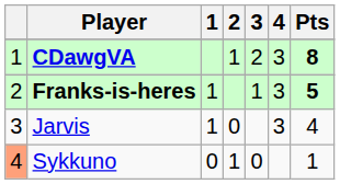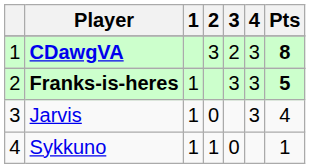 <table class="wikitable" style="text-align: center;">
 <tr>
 <th></th>
 <th>Player</th>
 <th>1</th>
 <th>2</th>
 <th>3</th>
 <th>4</th>
 <th>Pts</th>
 </tr>
 <tr>
 </tr>
 <tr style="background:#ccffcc;">
 <td>1</td>
 <td align="left"><strong><a href='#'>CDawgVA</a></strong></td>
 <td></td>
-<td>1</td>
+<td>3</td>
 <td>2</td>
 <td>3</td>
 <td><strong>8</strong></td>
 </tr>
 <tr>
 </tr>
 <tr style="background:#ccffcc;">
 <td>2</td>
 <td align="left"><strong>Franks-is-heres</strong></td>
 <td>1</td>
 <td></td>
-<td>1</td>
+<td>3</td>
 <td>3</td>
 <td><strong>5</strong></td>
 </tr>
 <tr>
 <td>3</td>
 <td align="left"><a href='#'>Jarvis</a></td>
 <td>1</td>
 <td>0</td>
 <td></td>
 <td>3</td>
 <td>4</td>
 </tr>
 <tr>
-<td style="background: lightsalmon;">4</td>
+<td>4</td>
 <td align="left"><a href='#'>Sykkuno</a></td>
-<td>0</td>
+<td>1</td>
 <td>1</td>
 <td>0</td>
 <td></td>
 <td>1</td>
 </tr>
 </table>
